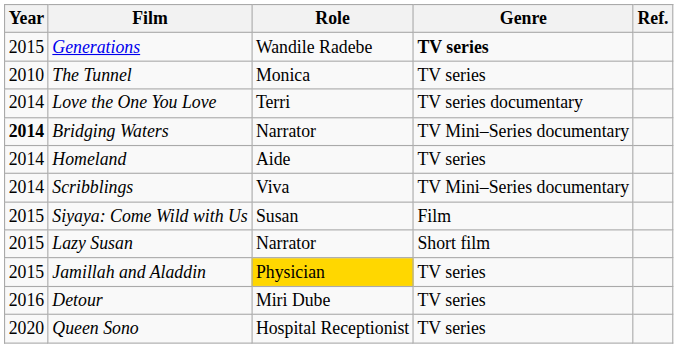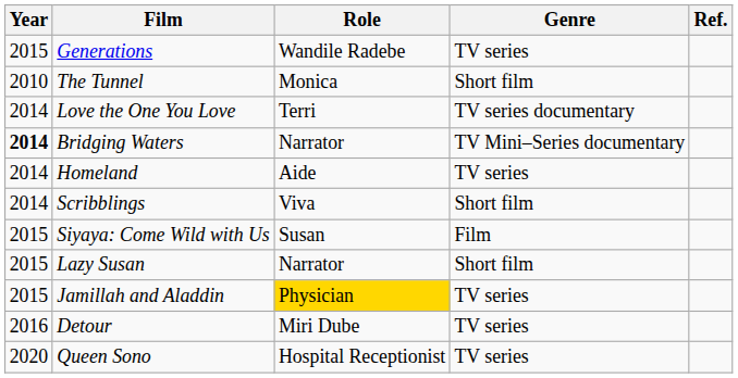 <table class="wikitable">
 <tr>
 <th>Year</th>
 <th>Film</th>
 <th>Role</th>
 <th>Genre</th>
 <th>Ref.</th>
 </tr>
 <tr>
 <td>2015</td>
 <td><em><a href='#'>Generations</a></em></td>
 <td>Wandile Radebe</td>
-<td><strong>TV series</strong></td>
+<td>TV series</td>
 <td></td>
 </tr>
 <tr>
 <td>2010</td>
 <td><em>The Tunnel</em></td>
 <td>Monica</td>
-<td>TV series</td>
+<td>Short film</td>
 <td></td>
 </tr>
 <tr>
 <td>2014</td>
 <td><em>Love the One You Love</em></td>
 <td>Terri</td>
 <td>TV series documentary</td>
 <td></td>
 </tr>
 <tr>
 <td><strong>2014</strong></td>
 <td><em>Bridging Waters</em></td>
 <td>Narrator</td>
 <td>TV Mini–Series documentary</td>
 <td></td>
 </tr>
 <tr>
 <td>2014</td>
 <td><em>Homeland</em></td>
 <td>Aide</td>
 <td>TV series</td>
 <td></td>
 </tr>
 <tr>
 <td>2014</td>
 <td><em>Scribblings</em></td>
 <td>Viva</td>
-<td>TV Mini–Series documentary</td>
+<td>Short film</td>
 <td></td>
 </tr>
 <tr>
 <td>2015</td>
 <td><em>Siyaya: Come Wild with Us</em></td>
 <td>Susan</td>
 <td>Film</td>
 <td></td>
 </tr>
 <tr>
 <td>2015</td>
 <td><em>Lazy Susan</em></td>
 <td>Narrator</td>
 <td>Short film</td>
 <td></td>
 </tr>
 <tr>
 <td>2015</td>
 <td><em>Jamillah and Aladdin</em></td>
 <td style="background: gold;">Physician</td>
 <td>TV series</td>
 <td></td>
 </tr>
 <tr>
 <td>2016</td>
 <td><em>Detour</em></td>
 <td>Miri Dube</td>
 <td>TV series</td>
 <td></td>
 </tr>
 <tr>
 <td>2020</td>
 <td><em>Queen Sono</em></td>
 <td>Hospital Receptionist</td>
 <td>TV series</td>
 <td></td>
 </tr>
 </table>
